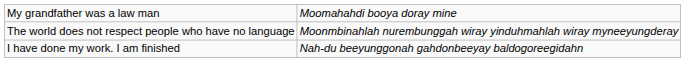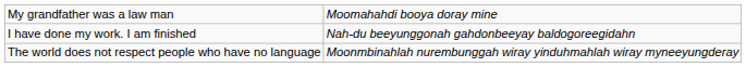 <table class="wikitable">
 <tr>
 <td>My grandfather was a law man</td>
 <td><em>Moomahahdi booya doray mine</em></td>
 </tr>
 <tr>
+<td>I have done my work. I am finished</td>
+<td><em>Nah-du beeyunggonah gahdonbeeyay baldogoreegidahn</em></td>
+</tr>
+<tr>
 <td>The world does not respect people who have no language</td>
 <td><em>Moonmbinahlah nurembunggah wiray yinduhmahlah wiray myneeyungderay</em></td>
 </tr>
-<tr>
-<td>I have done my work. I am finished</td>
-<td><em>Nah-du beeyunggonah gahdonbeeyay baldogoreegidahn</em></td>
-</tr>
 </table>
